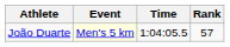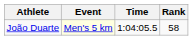 <table class=wikitable style="font-size:90%;">
 <tr>
 <th>Athlete</th>
 <th>Event</th>
 <th>Time</th>
 <th>Rank</th>
 </tr>
 <tr align=center>
 <td align=left><a href='#'>João Duarte</a></td>
 <td align=left style="background: lightyellow;"><a href='#'>Men's 5 km</a></td>
 <td>1:04:05.5</td>
-<td>57</td>
+<td>58</td>
 </tr>
 </table>
